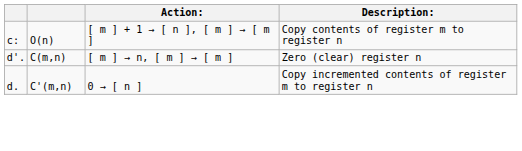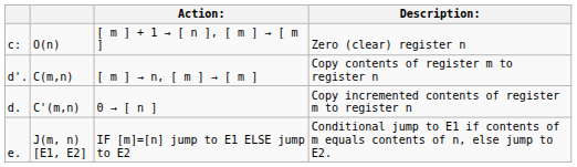 <table class="wikitable">
 <tr style="font-size:9pt">
 <th width="21.6" Height="9.6" align="center" valign="bottom"></th>
 <th width="64.8" valign="bottom"></th>
 <th width="252.6" align="center" valign="bottom">Action:</th>
 <th width="306.6" align="center" valign="bottom">Description:</th>
 </tr>
 <tr style="font-size:9pt">
 <td Height="9.6"  valign="bottom">c:</td>
 <td valign="bottom">O(n)</td>
 <td valign="bottom">[ m ] + 1  → [ n ], [ m ] → [ m ]</td>
-<td valign="bottom">Copy contents of register m to register n</td>
+<td valign="bottom">Zero (clear) register n</td>
 </tr>
 <tr style="font-size:9pt">
 <td Height="9.6"  valign="bottom">d'.</td>
 <td valign="bottom">C(m,n)</td>
 <td valign="bottom">[ m ] →  n, [ m ] → [ m ]</td>
-<td valign="bottom">Zero (clear) register n</td>
+<td valign="bottom">Copy contents of register m to register n</td>
 </tr>
 <tr style="font-size:9pt">
 <td Height="9.6"  valign="bottom">d.</td>
 <td valign="bottom">C'(m,n)</td>
 <td valign="bottom">0  → [ n ]</td>
 <td valign="bottom">Copy incremented contents of register m to register n</td>
 </tr>
+<tr style="font-size:9pt">
+<td Height="9.6" valign="bottom">e.</td>
+<td valign="bottom">J(m, n)[E1, E2]</td>
+<td valign="bottom">IF [m]=[n] jump to E1 ELSE jump to E2</td>
+<td valign="bottom">Conditional jump to E1 if contents of m equals contents of n, else jump to E2.</td>
+</tr>
 </table>
